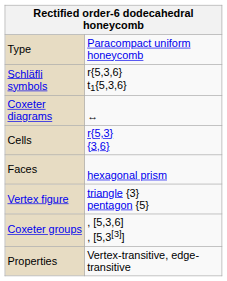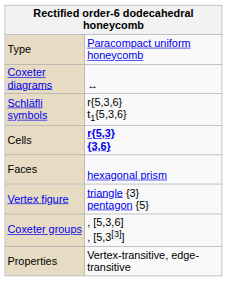 <table class="wikitable" align="right" style="margin-left:10px" width="320">
 <tr>
 <th bgcolor=#e7dcc3 colspan=2>Rectified order-6 dodecahedral honeycomb<br></th>
 </tr>
 <tr>
 <td bgcolor=#e7dcc3>Type</td>
 <td><a href='#'>Paracompact uniform honeycomb</a></td>
 </tr>
 <tr>
+<td bgcolor=#e7dcc3><a href='#'>Coxeter diagrams</a></td>
+<td><br> ↔ </td>
+</tr>
+<tr>
 <td bgcolor=#e7dcc3><a href='#'>Schläfli symbols</a></td>
 <td>r{5,3,6}<br>t<sub>1</sub>{5,3,6}</td>
 </tr>
 <tr>
-<td bgcolor=#e7dcc3><a href='#'>Coxeter diagrams</a></td>
-<td><br> ↔ </td>
-</tr>
-<tr>
 <td bgcolor=#e7dcc3>Cells</td>
-<td><a href='#'>r{5,3}</a> <br><a href='#'>{3,6}</a> </td>
+<td><strong><a href='#'>r{5,3}</a> <br><a href='#'>{3,6}</a> </strong></td>
 </tr>
 <tr>
 <td bgcolor=#e7dcc3>Faces</td>
 <td><br><a href='#'>hexagonal prism</a></td>
 </tr>
 <tr>
 <td bgcolor=#e7dcc3><a href='#'>Vertex figure</a></td>
 <td><a href='#'>triangle</a> {3}<br><a href='#'>pentagon</a> {5}</td>
 </tr>
 <tr>
 <td bgcolor=#e7dcc3><a href='#'>Coxeter groups</a></td>
 <td>, [5,3,6]<br>, [5,3<sup>[3]</sup>]</td>
 </tr>
 <tr>
 <td bgcolor=#e7dcc3>Properties</td>
 <td>Vertex-transitive, edge-transitive</td>
 </tr>
 </table>
